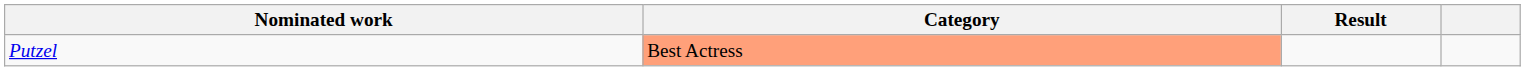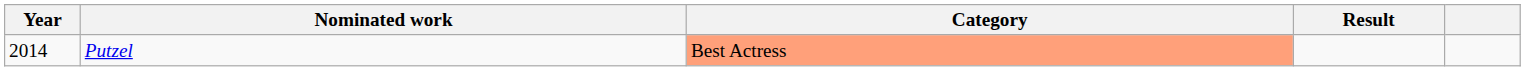 <table class="wikitable" style="width:100%;">
 <tr>
+<th style="width:5%;">Year</th>
 <th style="width:40%;">Nominated work</th>
 <th style="width:40%;">Category</th>
 <th style="width:10%;">Result</th>
 <th style="width:5%;"></th>
 </tr>
 <tr>
+<td>2014</td>
 <td><em><a href='#'>Putzel</a></em></td>
 <td style="background: lightsalmon;">Best Actress</td>
 <td></td>
 <td style="text-align:center;"></td>
 </tr>
 </table>
